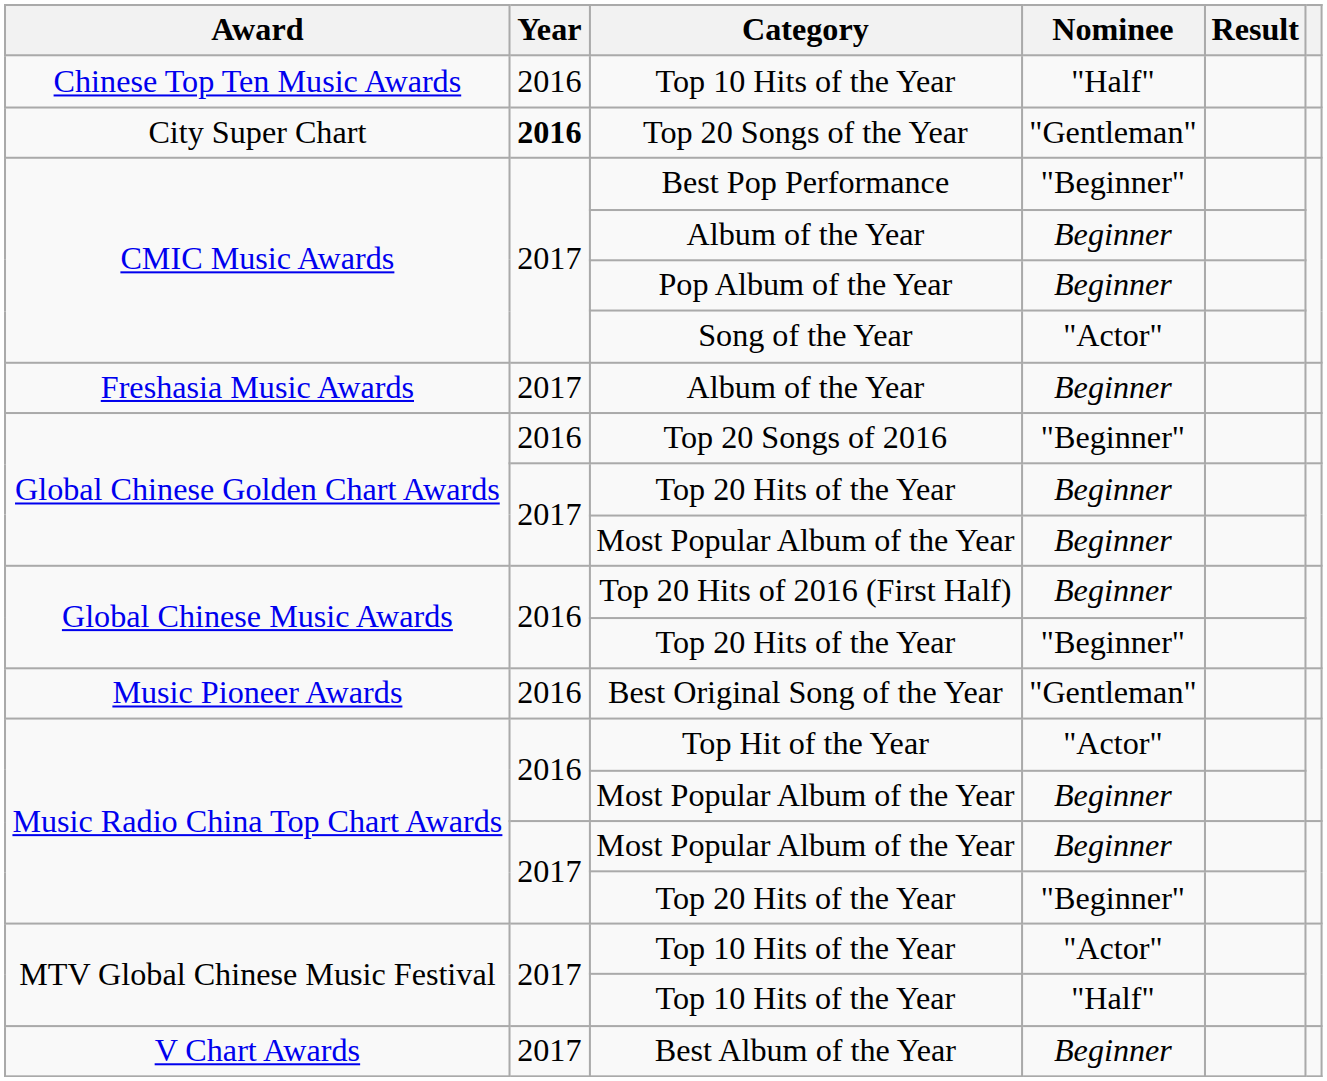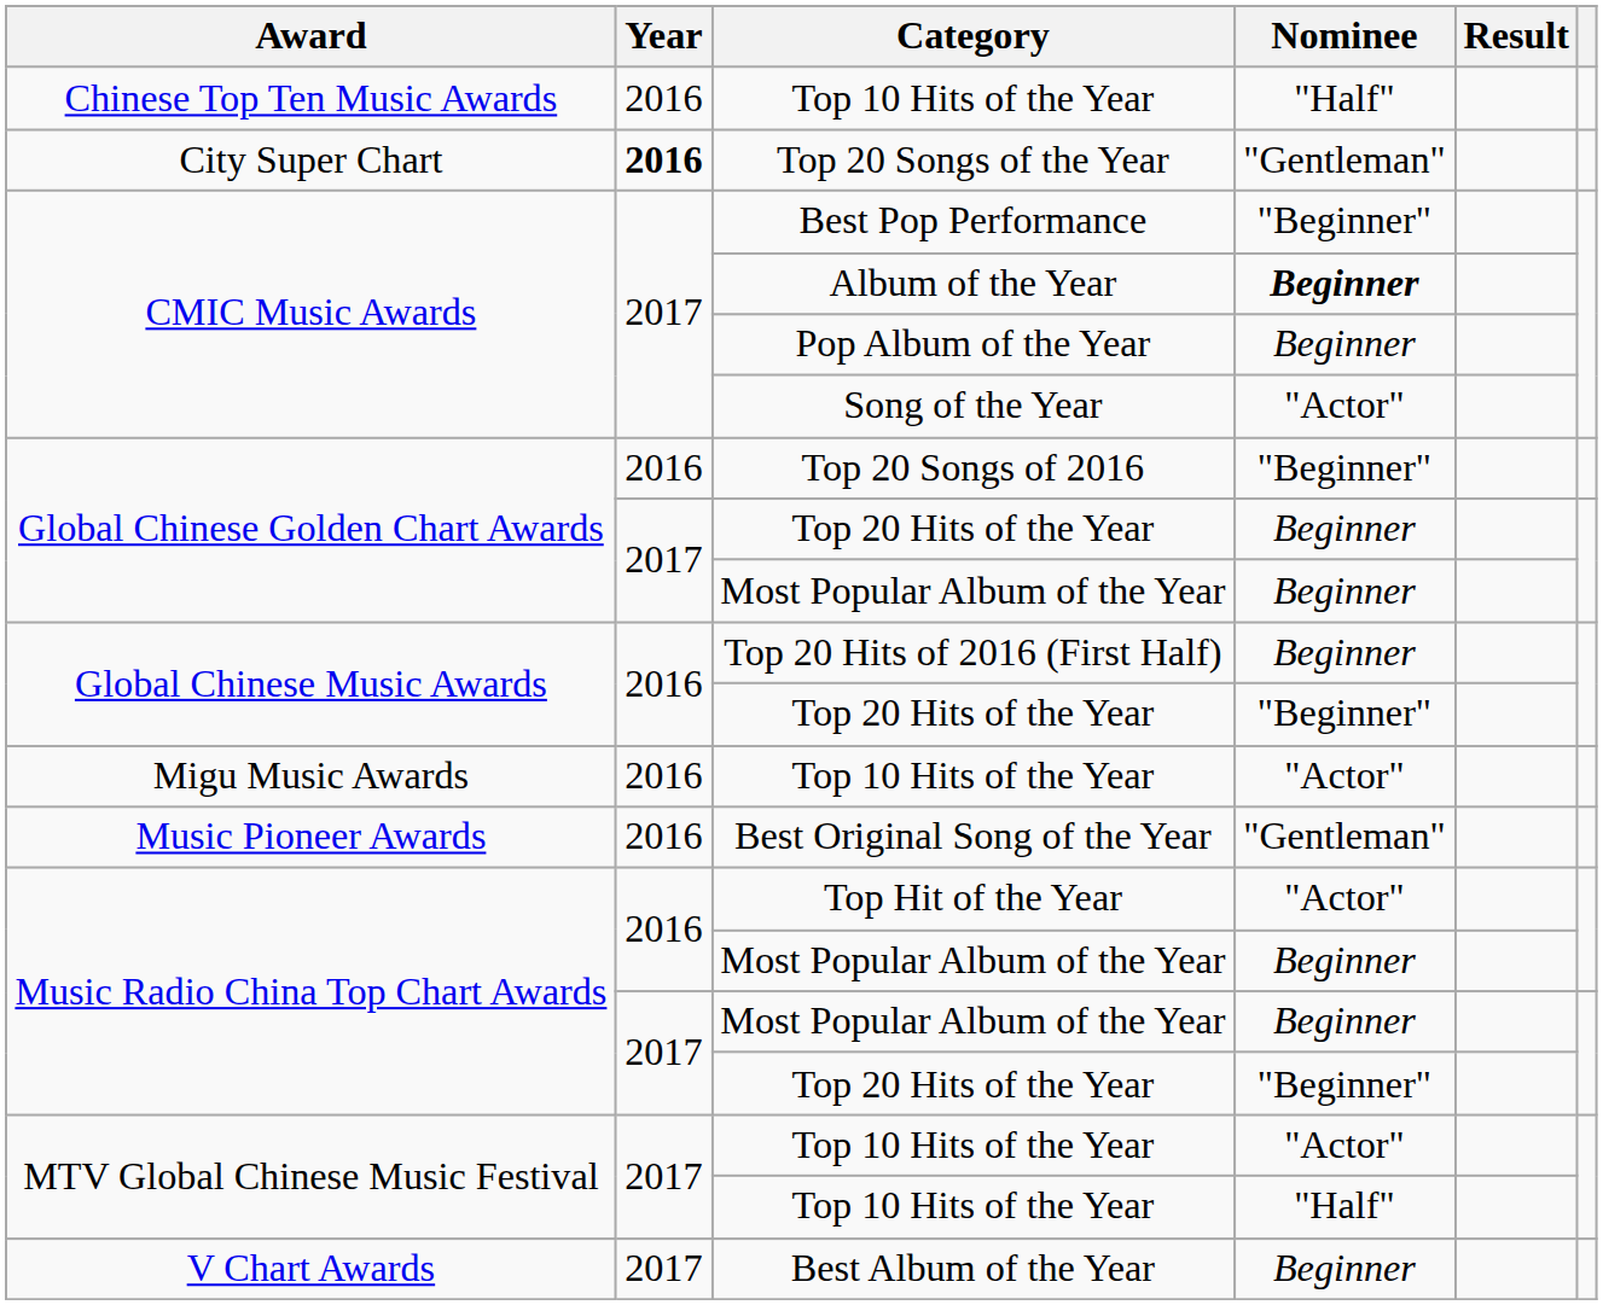 <table class="wikitable sortable plainrowheaders" style="text-align:center;">
 <tr>
 <th scope="col">Award</th>
 <th scope="col">Year</th>
 <th scope="col">Category</th>
 <th scope="col">Nominee</th>
 <th scope="col">Result</th>
 <th class="unsortable"></th>
 </tr>
 <tr>
 <td><a href='#'>Chinese Top Ten Music Awards</a></td>
 <td>2016</td>
 <td>Top 10 Hits of the Year</td>
 <td>"Half"</td>
 <td></td>
 <td></td>
 </tr>
 <tr>
 <td>City Super Chart</td>
 <td><strong>2016</strong></td>
 <td>Top 20 Songs of the Year</td>
 <td>"Gentleman"</td>
 <td></td>
 <td></td>
 </tr>
 <tr>
 <td rowspan="4"><a href='#'>CMIC Music Awards</a></td>
 <td rowspan="4">2017</td>
 <td>Best Pop Performance</td>
 <td>"Beginner"</td>
 <td></td>
 <td rowspan="4"></td>
 </tr>
 <tr>
 <td>Album of the Year</td>
-<td><em>Beginner</em></td>
+<td><strong><em>Beginner</em></strong></td>
 <td></td>
 </tr>
 <tr>
 <td>Pop Album of the Year</td>
 <td><em>Beginner</em></td>
 <td></td>
 </tr>
 <tr>
 <td>Song of the Year</td>
 <td>"Actor"</td>
-<td></td>
-</tr>
-<tr>
-<td><a href='#'>Freshasia Music Awards</a></td>
-<td>2017</td>
-<td>Album of the Year</td>
-<td><em>Beginner</em></td>
-<td></td>
 <td></td>
 </tr>
 <tr>
 <td rowspan="3"><a href='#'>Global Chinese Golden Chart Awards</a></td>
 <td>2016</td>
 <td>Top 20 Songs of 2016</td>
 <td>"Beginner"</td>
 <td></td>
 <td></td>
 </tr>
 <tr>
 <td rowspan="2">2017</td>
 <td>Top 20 Hits of the Year</td>
 <td><em>Beginner</em></td>
 <td></td>
 <td rowspan="2"></td>
 </tr>
 <tr>
 <td>Most Popular Album of the Year</td>
 <td><em>Beginner</em></td>
 <td></td>
 </tr>
 <tr>
 <td rowspan="2"><a href='#'>Global Chinese Music Awards</a></td>
 <td rowspan="2">2016</td>
 <td>Top 20 Hits of 2016 (First Half)</td>
 <td><em>Beginner</em></td>
 <td></td>
 <td rowspan="2"></td>
 </tr>
 <tr>
 <td>Top 20 Hits of the Year</td>
 <td>"Beginner"</td>
+<td></td>
+</tr>
+<tr>
+<td>Migu Music Awards</td>
+<td>2016</td>
+<td>Top 10 Hits of the Year</td>
+<td>"Actor"</td>
+<td></td>
 <td></td>
 </tr>
 <tr>
 <td><a href='#'>Music Pioneer Awards</a></td>
 <td>2016</td>
 <td>Best Original Song of the Year</td>
 <td>"Gentleman"</td>
 <td></td>
 <td></td>
 </tr>
 <tr>
 <td rowspan="4"><a href='#'>Music Radio China Top Chart Awards</a></td>
 <td rowspan="2">2016</td>
 <td>Top Hit of the Year</td>
 <td>"Actor"</td>
 <td></td>
 <td rowspan="2"></td>
 </tr>
 <tr>
 <td>Most Popular Album of the Year</td>
 <td><em>Beginner</em></td>
 <td></td>
 </tr>
 <tr>
 <td rowspan="2">2017</td>
 <td>Most Popular Album of the Year</td>
 <td><em>Beginner</em></td>
 <td></td>
 <td rowspan="2"></td>
 </tr>
 <tr>
 <td>Top 20 Hits of the Year</td>
 <td>"Beginner"</td>
 <td></td>
 </tr>
 <tr>
 <td rowspan="2">MTV Global Chinese Music Festival</td>
 <td rowspan="2">2017</td>
 <td>Top 10 Hits of the Year</td>
 <td>"Actor"</td>
 <td></td>
 <td rowspan="2"></td>
 </tr>
 <tr>
 <td>Top 10 Hits of the Year</td>
 <td>"Half"</td>
 <td></td>
 </tr>
 <tr>
 <td><a href='#'>V Chart Awards</a></td>
 <td>2017</td>
 <td>Best Album of the Year</td>
 <td><em>Beginner</em></td>
 <td></td>
 <td></td>
 </tr>
 </table>
